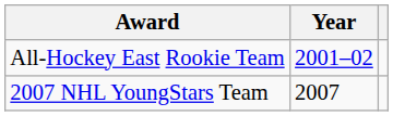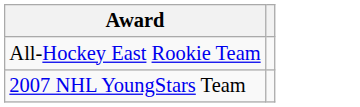 <table class="wikitable">
 <tr>
 <th>Award</th>
-<th>Year</th>
 <th></th>
 </tr>
 <tr>
 <td>All-<a href='#'>Hockey East</a> <a href='#'>Rookie Team</a></td>
-<td><a href='#'>2001–02</a></td>
 <td></td>
 </tr>
 <tr>
 <td><a href='#'>2007 NHL YoungStars</a> Team</td>
-<td>2007</td>
 <td></td>
 </tr>
 </table>
